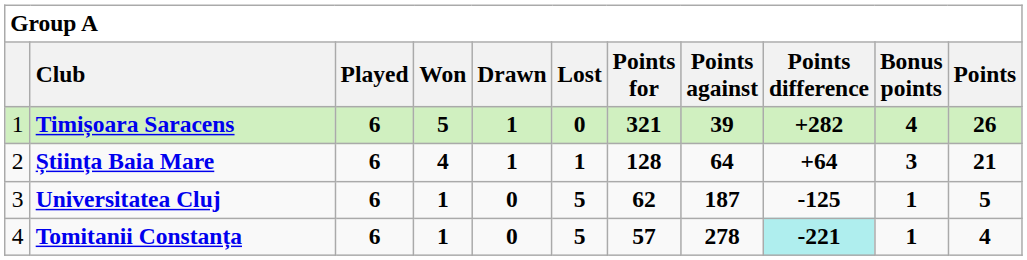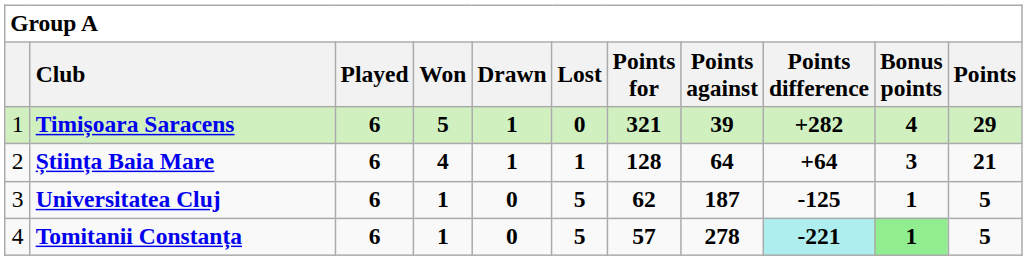 <table class="wikitable" style="float:left; margin-right:15px; text-align: centre;">
 <tr>
 <td colspan="11" bgcolor="#ffffff" cellpadding="0" cellspacing="0"><strong>Group A</strong></td>
 </tr>
 <tr>
 <th bgcolor="#efefef" width="10"></th>
 <th bgcolor="#efefef" style="text-align:left" width="200">Club</th>
 <th bgcolor="#efefef" width="20">Played</th>
 <th bgcolor="#efefef" width="20">Won</th>
 <th bgcolor="#efefef" width="20">Drawn</th>
 <th bgcolor="#efefef" width="20">Lost</th>
 <th bgcolor="#efefef" width="20">Points for</th>
 <th bgcolor="#efefef" width="20">Points against</th>
 <th bgcolor="#efefef" width="20">Points difference</th>
 <th bgcolor="#efefef" width="20">Bonus points</th>
 <th bgcolor="#efefef" width="20">Points</th>
 </tr>
 <tr bgcolor=#d0f0c0 align=center>
 <td>1</td>
 <td align=left><strong><a href='#'>Timișoara Saracens</a></strong></td>
 <td><strong>6</strong></td>
 <td><strong>5</strong></td>
 <td><strong>1</strong></td>
 <td><strong>0</strong></td>
 <td><strong>321</strong></td>
 <td><strong>39</strong></td>
 <td><strong>+282</strong></td>
 <td><strong>4</strong></td>
-<td><strong>26</strong></td>
+<td><strong>29</strong></td>
 </tr>
 <tr align=center>
 <td>2</td>
 <td align=left><strong><a href='#'>Știința Baia Mare</a></strong></td>
 <td><strong>6</strong></td>
 <td><strong>4</strong></td>
 <td><strong>1</strong></td>
 <td><strong>1</strong></td>
 <td><strong>128</strong></td>
 <td><strong>64</strong></td>
 <td><strong>+64</strong></td>
 <td><strong>3</strong></td>
 <td><strong>21</strong></td>
 </tr>
 <tr align=center>
 <td>3</td>
 <td align=left><strong><a href='#'>Universitatea Cluj</a> </strong></td>
 <td><strong>6</strong></td>
 <td><strong>1</strong></td>
 <td><strong>0</strong></td>
 <td><strong>5</strong></td>
 <td><strong>62</strong></td>
 <td><strong>187</strong></td>
 <td><strong>-125</strong></td>
 <td><strong>1</strong></td>
 <td><strong>5</strong></td>
 </tr>
 <tr align=center>
 <td>4</td>
 <td align=left><strong><a href='#'>Tomitanii Constanța</a></strong></td>
 <td><strong>6</strong></td>
 <td><strong>1</strong></td>
 <td><strong>0</strong></td>
 <td><strong>5</strong></td>
 <td><strong>57</strong></td>
 <td><strong>278</strong></td>
 <td style="background: paleturquoise;"><strong>-221</strong></td>
-<td><strong>1</strong></td>
-<td><strong>4</strong></td>
+<td style="background: lightgreen;"><strong>1</strong></td>
+<td><strong>5</strong></td>
 </tr>
 </table>
